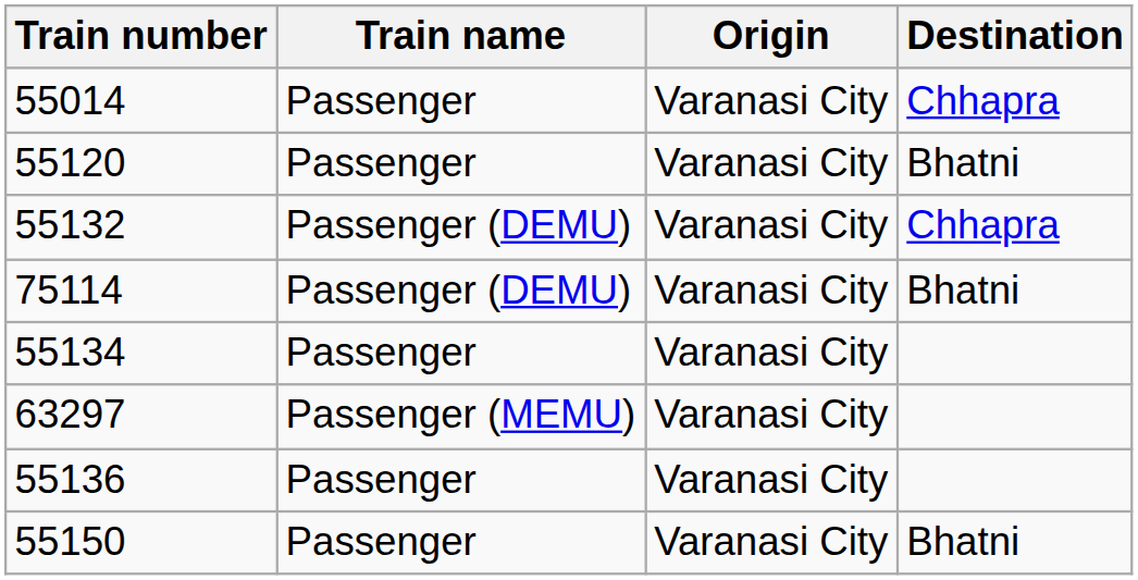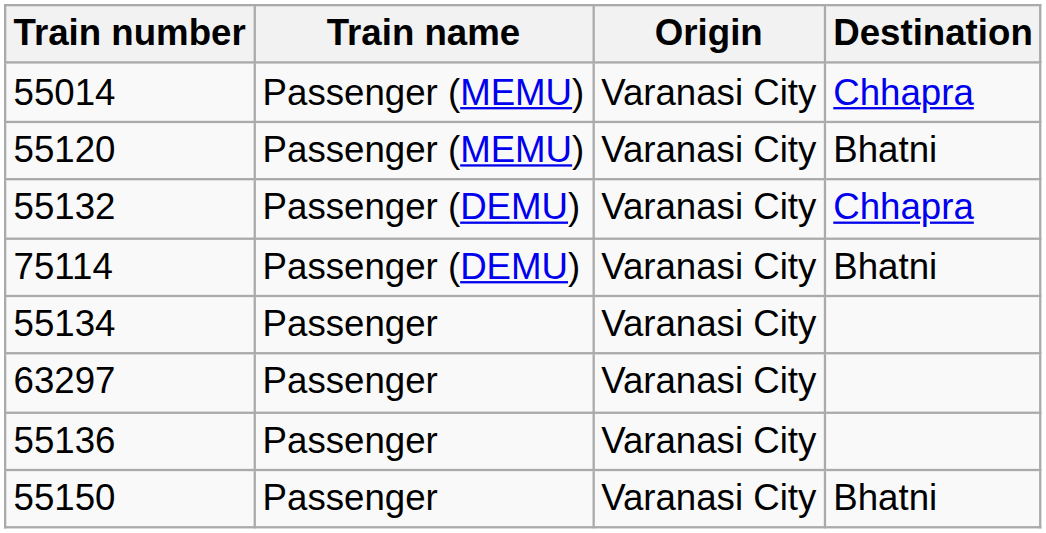 <table class="wikitable">
 <tr>
 <th>Train number</th>
 <th>Train name</th>
 <th>Origin</th>
 <th>Destination</th>
 </tr>
 <tr>
 <td valign="top">55014</td>
-<td valign="top">Passenger</td>
+<td valign="top">Passenger (<a href='#'>MEMU</a>)</td>
 <td valign="top">Varanasi City</td>
 <td valign="top"><a href='#'>Chhapra</a></td>
 </tr>
 <tr>
 <td valign="top">55120</td>
-<td valign="top">Passenger</td>
+<td valign="top">Passenger (<a href='#'>MEMU</a>)</td>
 <td valign="top">Varanasi City</td>
 <td valign="top">Bhatni</td>
 </tr>
 <tr>
 <td valign="top">55132</td>
 <td valign="top">Passenger (<a href='#'>DEMU</a>)</td>
 <td valign="top">Varanasi City</td>
 <td valign="top"><a href='#'>Chhapra</a></td>
 </tr>
 <tr>
 <td valign="top">75114</td>
 <td valign="top">Passenger (<a href='#'>DEMU</a>)</td>
 <td valign="top">Varanasi City</td>
 <td valign="top">Bhatni</td>
 </tr>
 <tr>
 <td valign="top">55134</td>
 <td valign="top">Passenger</td>
 <td valign="top">Varanasi City</td>
 <td valign="top"></td>
 </tr>
 <tr>
 <td valign="top">63297</td>
-<td valign="top">Passenger (<a href='#'>MEMU</a>)</td>
+<td valign="top">Passenger</td>
 <td valign="top">Varanasi City</td>
 <td valign="top"></td>
 </tr>
 <tr>
 <td valign="top">55136</td>
 <td valign="top">Passenger</td>
 <td valign="top">Varanasi City</td>
 <td valign="top"></td>
 </tr>
 <tr>
 <td valign="top">55150</td>
 <td valign="top">Passenger</td>
 <td valign="top">Varanasi City</td>
 <td valign="top">Bhatni</td>
 </tr>
 </table>
